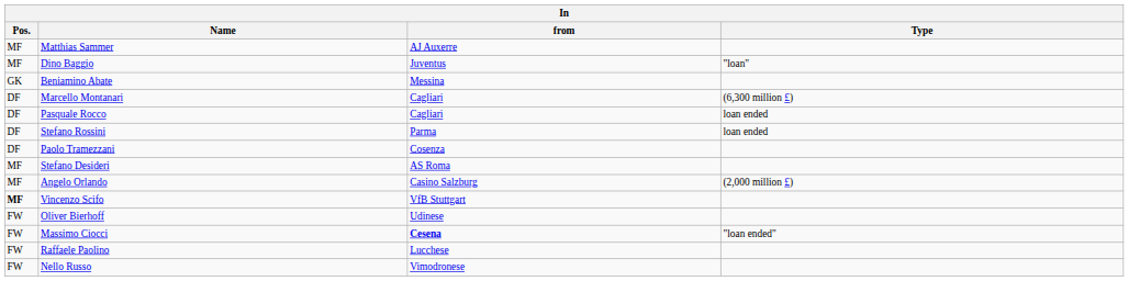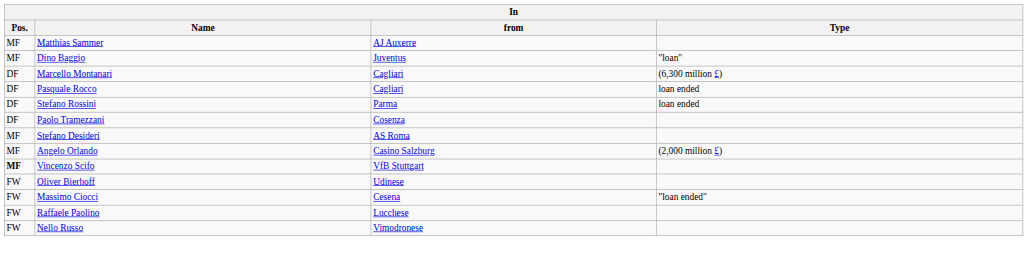 <table class="wikitable" style="font-size:90%;width:99%;">
 <tr>
 <th colspan="4">In</th>
 </tr>
 <tr>
 <th width=3%>Pos.</th>
 <th width=33%>Name</th>
 <th width=28%>from</th>
 <th width=36%>Type</th>
 </tr>
 <tr>
 <td>MF</td>
 <td><a href='#'>Matthias Sammer</a></td>
 <td><a href='#'>AJ Auxerre</a></td>
 <td></td>
 </tr>
 <tr>
 <td>MF</td>
 <td><a href='#'>Dino Baggio</a></td>
 <td><a href='#'>Juventus</a></td>
 <td>"loan"</td>
-</tr>
-<tr>
-<td>GK</td>
-<td><a href='#'>Beniamino Abate</a></td>
-<td><a href='#'>Messina</a></td>
-<td></td>
 </tr>
 <tr>
 <td>DF</td>
 <td><a href='#'>Marcello Montanari</a></td>
 <td><a href='#'>Cagliari</a></td>
 <td>(6,300 million <a href='#'>£</a>)</td>
 </tr>
 <tr>
 <td>DF</td>
 <td><a href='#'>Pasquale Rocco</a></td>
 <td><a href='#'>Cagliari</a></td>
 <td>loan ended</td>
 </tr>
 <tr>
 <td>DF</td>
 <td><a href='#'>Stefano Rossini</a></td>
 <td><a href='#'> Parma</a></td>
 <td>loan ended</td>
 </tr>
 <tr>
 <td>DF</td>
 <td><a href='#'>Paolo Tramezzani</a></td>
 <td><a href='#'>Cosenza</a></td>
 <td></td>
 </tr>
 <tr>
 <td>MF</td>
 <td><a href='#'>Stefano Desideri</a></td>
 <td><a href='#'>AS Roma</a></td>
 <td></td>
 </tr>
 <tr>
 <td>MF</td>
 <td><a href='#'>Angelo Orlando</a></td>
 <td><a href='#'>Casino Salzburg</a></td>
 <td>(2,000 million <a href='#'>£</a>)</td>
 </tr>
 <tr>
 <td><strong>MF</strong></td>
 <td><a href='#'>Vincenzo Scifo</a></td>
 <td><a href='#'>VfB Stuttgart</a></td>
 <td></td>
 </tr>
 <tr>
 <td>FW</td>
 <td><a href='#'>Oliver Bierhoff</a></td>
 <td><a href='#'>Udinese</a></td>
 <td></td>
 </tr>
 <tr>
 <td>FW</td>
 <td><a href='#'>Massimo Ciocci</a></td>
-<td><strong><a href='#'>Cesena</a></strong></td>
+<td><a href='#'>Cesena</a></td>
 <td>"loan ended"</td>
 </tr>
 <tr>
 <td>FW</td>
 <td><a href='#'>Raffaele Paolino</a></td>
 <td><a href='#'>Lucchese</a></td>
 <td></td>
 </tr>
 <tr>
 <td>FW</td>
 <td><a href='#'>Nello Russo</a></td>
 <td><a href='#'>Vimodronese</a></td>
 <td></td>
 </tr>
 </table>
